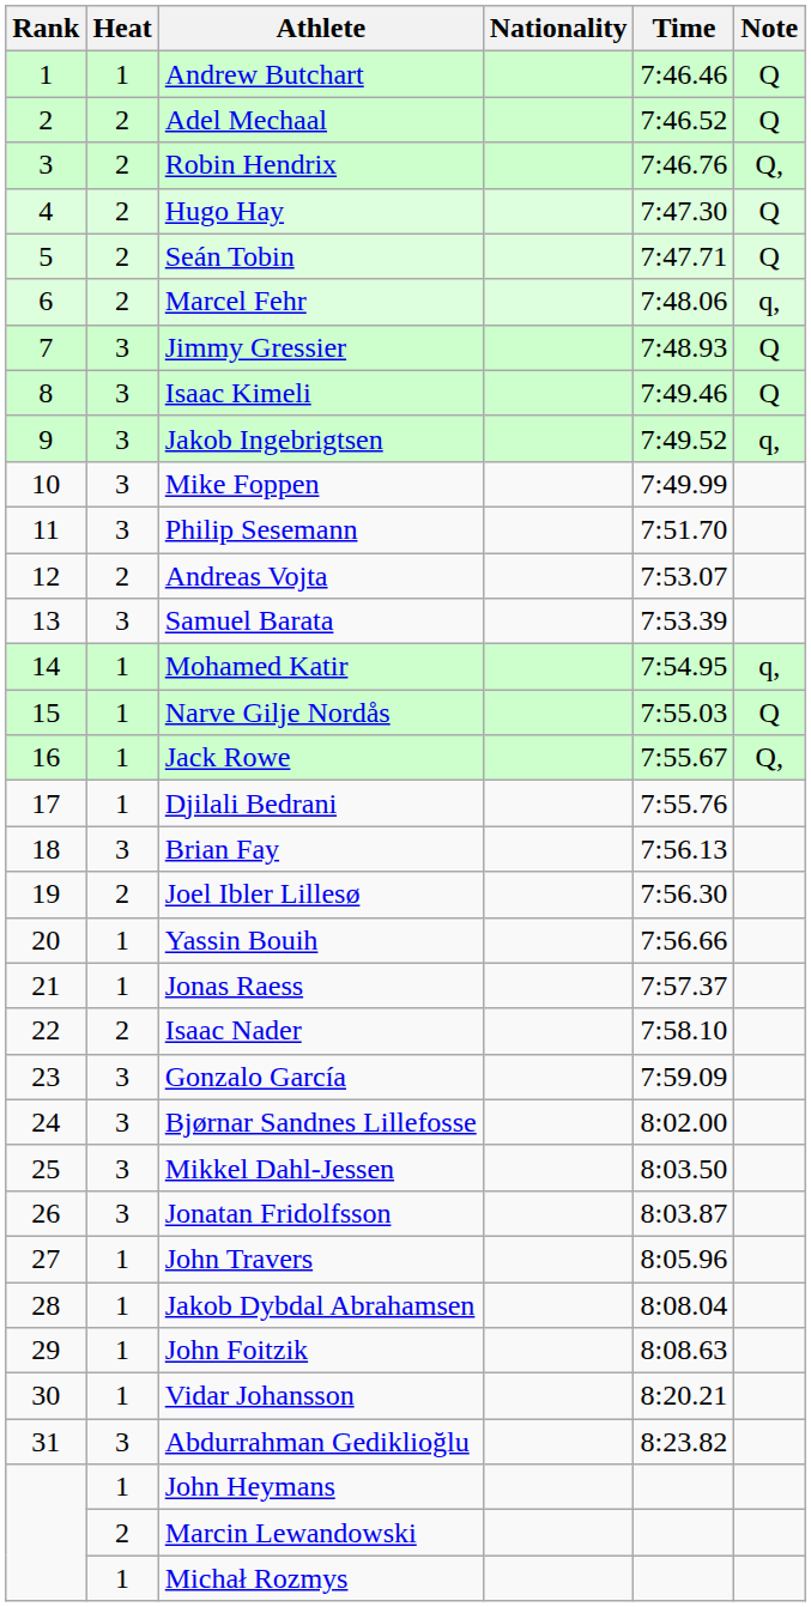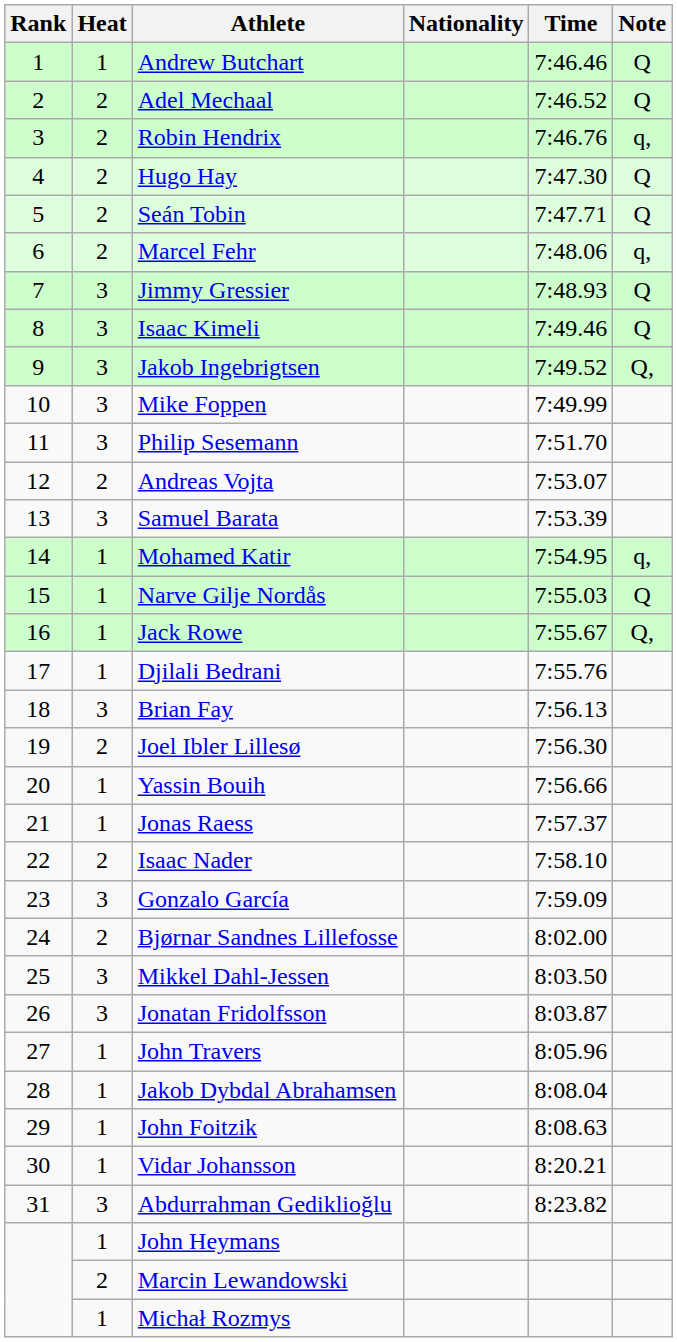 <table class="wikitable sortable" style="text-align:center">
 <tr>
 <th>Rank</th>
 <th>Heat</th>
 <th>Athlete</th>
 <th>Nationality</th>
 <th>Time</th>
 <th>Note</th>
 </tr>
 <tr bgcolor=ccffcc>
 <td>1</td>
 <td>1</td>
 <td align=left><a href='#'>Andrew Butchart</a></td>
 <td align=left></td>
 <td>7:46.46</td>
 <td>Q</td>
 </tr>
 <tr bgcolor=ccffcc>
 <td>2</td>
 <td>2</td>
 <td align=left><a href='#'>Adel Mechaal</a></td>
 <td align=left></td>
 <td>7:46.52</td>
 <td>Q</td>
 </tr>
 <tr bgcolor=ccffcc>
 <td>3</td>
 <td>2</td>
 <td align=left><a href='#'>Robin Hendrix</a></td>
 <td align=left></td>
 <td>7:46.76</td>
-<td>Q, </td>
+<td>q, </td>
 </tr>
 <tr bgcolor=ddffdd>
 <td>4</td>
 <td>2</td>
 <td align=left><a href='#'>Hugo Hay</a></td>
 <td align=left></td>
 <td>7:47.30</td>
 <td>Q</td>
 </tr>
 <tr bgcolor=ddffdd>
 <td>5</td>
 <td>2</td>
 <td align=left><a href='#'>Seán Tobin</a></td>
 <td align=left></td>
 <td>7:47.71</td>
 <td>Q</td>
 </tr>
 <tr bgcolor=ddffdd>
 <td>6</td>
 <td>2</td>
 <td align=left><a href='#'>Marcel Fehr</a></td>
 <td align=left></td>
 <td>7:48.06</td>
 <td>q, </td>
 </tr>
 <tr bgcolor=ccffcc>
 <td>7</td>
 <td>3</td>
 <td align=left><a href='#'>Jimmy Gressier</a></td>
 <td align=left></td>
 <td>7:48.93</td>
 <td>Q</td>
 </tr>
 <tr bgcolor=ccffcc>
 <td>8</td>
 <td>3</td>
 <td align=left><a href='#'>Isaac Kimeli</a></td>
 <td align=left></td>
 <td>7:49.46</td>
 <td>Q</td>
 </tr>
 <tr bgcolor=ccffcc>
 <td>9</td>
 <td>3</td>
 <td align=left><a href='#'>Jakob Ingebrigtsen</a></td>
 <td align=left></td>
 <td>7:49.52</td>
-<td>q, </td>
+<td>Q, </td>
 </tr>
 <tr>
 <td>10</td>
 <td>3</td>
 <td align=left><a href='#'>Mike Foppen</a></td>
 <td align=left></td>
 <td>7:49.99</td>
 <td></td>
 </tr>
 <tr>
 <td>11</td>
 <td>3</td>
 <td align=left><a href='#'>Philip Sesemann</a></td>
 <td align="left"></td>
 <td>7:51.70</td>
 <td></td>
 </tr>
 <tr>
 <td>12</td>
 <td>2</td>
 <td align=left><a href='#'>Andreas Vojta</a></td>
 <td align=left></td>
 <td>7:53.07</td>
 <td></td>
 </tr>
 <tr>
 <td>13</td>
 <td>3</td>
 <td align=left><a href='#'>Samuel Barata</a></td>
 <td align=left></td>
 <td>7:53.39</td>
 <td></td>
 </tr>
 <tr bgcolor=ccffcc>
 <td>14</td>
 <td>1</td>
 <td align=left><a href='#'>Mohamed Katir</a></td>
 <td align=left></td>
 <td>7:54.95</td>
 <td>q, </td>
 </tr>
 <tr bgcolor=ccffcc>
 <td>15</td>
 <td>1</td>
 <td align=left><a href='#'>Narve Gilje Nordås</a></td>
 <td align=left></td>
 <td>7:55.03</td>
 <td>Q</td>
 </tr>
 <tr bgcolor=ccffcc>
 <td>16</td>
 <td>1</td>
 <td align=left><a href='#'>Jack Rowe</a></td>
 <td align=left></td>
 <td>7:55.67</td>
 <td>Q, </td>
 </tr>
 <tr>
 <td>17</td>
 <td>1</td>
 <td align=left><a href='#'>Djilali Bedrani</a></td>
 <td align=left></td>
 <td>7:55.76</td>
 <td></td>
 </tr>
 <tr>
 <td>18</td>
 <td>3</td>
 <td align=left><a href='#'>Brian Fay</a></td>
 <td align=left></td>
 <td>7:56.13</td>
 <td></td>
 </tr>
 <tr>
 <td>19</td>
 <td>2</td>
 <td align=left><a href='#'>Joel Ibler Lillesø</a></td>
 <td align=left></td>
 <td>7:56.30</td>
 <td></td>
 </tr>
 <tr>
 <td>20</td>
 <td>1</td>
 <td align=left><a href='#'>Yassin Bouih</a></td>
 <td align=left></td>
 <td>7:56.66</td>
 <td></td>
 </tr>
 <tr>
 <td>21</td>
 <td>1</td>
 <td align=left><a href='#'>Jonas Raess</a></td>
 <td align=left></td>
 <td>7:57.37</td>
 <td></td>
 </tr>
 <tr>
 <td>22</td>
 <td>2</td>
 <td align=left><a href='#'>Isaac Nader</a></td>
 <td align=left></td>
 <td>7:58.10</td>
 <td></td>
 </tr>
 <tr>
 <td>23</td>
 <td>3</td>
 <td align=left><a href='#'>Gonzalo García</a></td>
 <td align=left></td>
 <td>7:59.09</td>
 <td></td>
 </tr>
 <tr>
 <td>24</td>
-<td>3</td>
+<td>2</td>
 <td align=left><a href='#'>Bjørnar Sandnes Lillefosse</a></td>
 <td align=left></td>
 <td>8:02.00</td>
 <td></td>
 </tr>
 <tr>
 <td>25</td>
 <td>3</td>
 <td align=left><a href='#'>Mikkel Dahl-Jessen</a></td>
 <td align=left></td>
 <td>8:03.50</td>
 <td></td>
 </tr>
 <tr>
 <td>26</td>
 <td>3</td>
 <td align=left><a href='#'>Jonatan Fridolfsson</a></td>
 <td align=left></td>
 <td>8:03.87</td>
 <td></td>
 </tr>
 <tr>
 <td>27</td>
 <td>1</td>
 <td align=left><a href='#'>John Travers</a></td>
 <td align=left></td>
 <td>8:05.96</td>
 <td></td>
 </tr>
 <tr>
 <td>28</td>
 <td>1</td>
 <td align=left><a href='#'>Jakob Dybdal Abrahamsen</a></td>
 <td align=left></td>
 <td>8:08.04</td>
 <td></td>
 </tr>
 <tr>
 <td>29</td>
 <td>1</td>
 <td align=left><a href='#'>John Foitzik</a></td>
 <td align=left></td>
 <td>8:08.63</td>
 <td></td>
 </tr>
 <tr>
 <td>30</td>
 <td>1</td>
 <td align=left><a href='#'>Vidar Johansson</a></td>
 <td align=left></td>
 <td>8:20.21</td>
 <td></td>
 </tr>
 <tr>
 <td>31</td>
 <td>3</td>
 <td align=left><a href='#'>Abdurrahman Gediklioğlu</a></td>
 <td align=left></td>
 <td>8:23.82</td>
 <td></td>
 </tr>
 <tr>
 <td rowspan=3></td>
 <td>1</td>
 <td align=left><a href='#'>John Heymans</a></td>
 <td align=left></td>
 <td></td>
 <td></td>
 </tr>
 <tr>
 <td>2</td>
 <td align=left><a href='#'>Marcin Lewandowski</a></td>
 <td align=left></td>
 <td></td>
 <td></td>
 </tr>
 <tr>
 <td>1</td>
 <td align=left><a href='#'>Michał Rozmys</a></td>
 <td align=left></td>
 <td></td>
 <td></td>
 </tr>
 </table>
